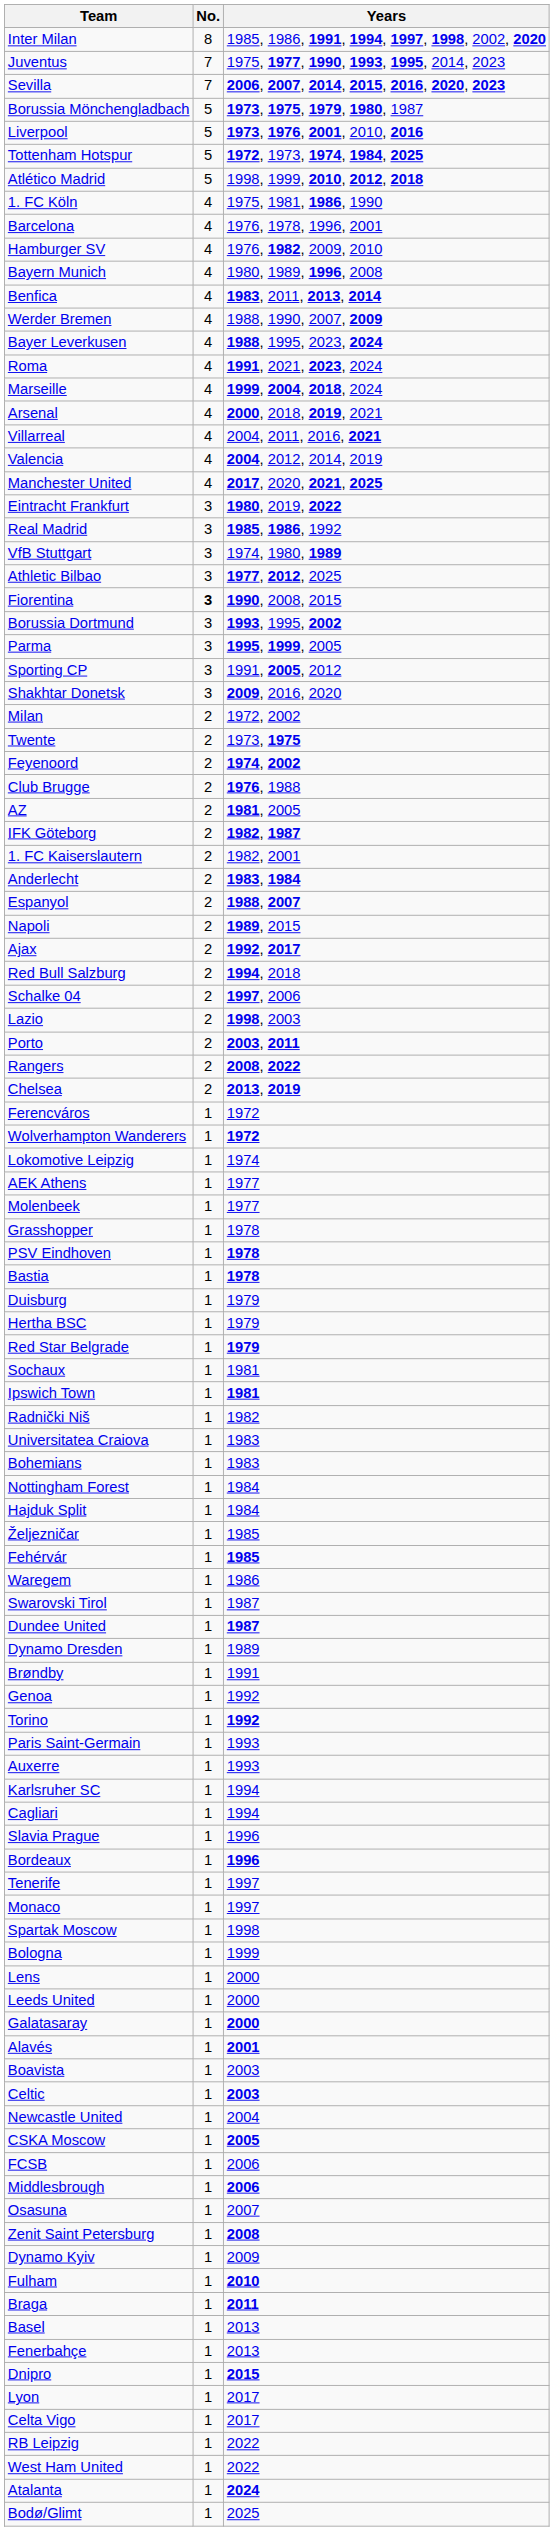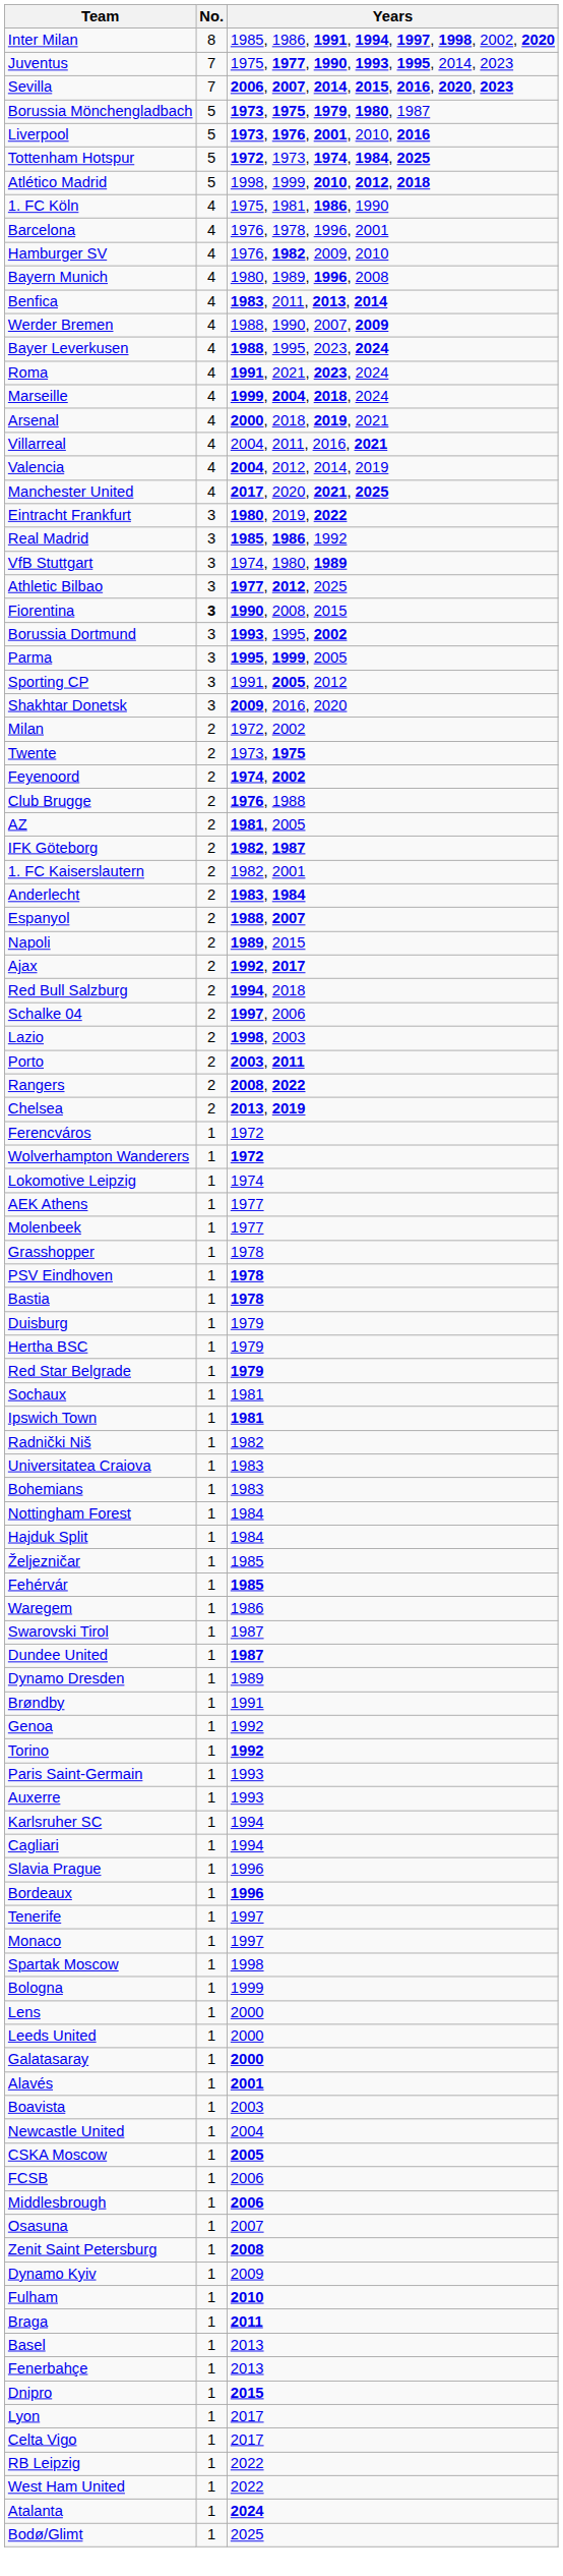 <table class="wikitable sortable">
 <tr>
 <th>Team</th>
 <th>No.</th>
 <th>Years</th>
 </tr>
 <tr>
 <td> <a href='#'>Inter Milan</a></td>
 <td align=center>8</td>
 <td><a href='#'>1985</a>, <a href='#'>1986</a>, <strong><a href='#'>1991</a></strong>, <strong><a href='#'>1994</a></strong>, <strong><a href='#'>1997</a></strong>, <strong><a href='#'>1998</a></strong>, <a href='#'>2002</a>, <strong><a href='#'>2020</a></strong></td>
 </tr>
 <tr>
 <td> <a href='#'>Juventus</a></td>
 <td align=center>7</td>
 <td><a href='#'>1975</a>, <strong><a href='#'>1977</a></strong>, <strong><a href='#'>1990</a></strong>, <strong><a href='#'>1993</a></strong>, <strong><a href='#'>1995</a></strong>, <a href='#'>2014</a>, <a href='#'>2023</a></td>
 </tr>
 <tr>
 <td> <a href='#'>Sevilla</a></td>
 <td align=center>7</td>
 <td><strong><a href='#'>2006</a></strong>, <strong><a href='#'>2007</a></strong>, <strong><a href='#'>2014</a></strong>, <strong><a href='#'>2015</a></strong>, <strong><a href='#'>2016</a></strong>, <strong><a href='#'>2020</a></strong>, <strong><a href='#'>2023</a></strong></td>
 </tr>
 <tr>
 <td> <a href='#'>Borussia Mönchengladbach</a></td>
 <td align=center>5</td>
 <td><strong><a href='#'>1973</a></strong>, <strong><a href='#'>1975</a></strong>, <strong><a href='#'>1979</a></strong>, <strong><a href='#'>1980</a></strong>, <a href='#'>1987</a></td>
 </tr>
 <tr>
 <td> <a href='#'>Liverpool</a></td>
 <td align=center>5</td>
 <td><strong><a href='#'>1973</a></strong>, <strong><a href='#'>1976</a></strong>, <strong><a href='#'>2001</a></strong>, <a href='#'>2010</a>, <strong><a href='#'>2016</a></strong></td>
 </tr>
 <tr>
 <td> <a href='#'>Tottenham Hotspur</a></td>
 <td align="center">5</td>
 <td><strong><a href='#'>1972</a></strong>, <a href='#'>1973</a>, <strong><a href='#'>1974</a></strong>, <strong><a href='#'>1984</a></strong>, <strong><a href='#'>2025</a></strong></td>
 </tr>
 <tr>
 <td> <a href='#'>Atlético Madrid</a></td>
 <td align=center>5</td>
 <td><a href='#'>1998</a>, <a href='#'>1999</a>, <strong><a href='#'>2010</a></strong>, <strong><a href='#'>2012</a></strong>, <strong><a href='#'>2018</a></strong></td>
 </tr>
 <tr>
 <td> <a href='#'>1. FC Köln</a></td>
 <td align=center>4</td>
 <td><a href='#'>1975</a>, <a href='#'>1981</a>, <strong><a href='#'>1986</a></strong>, <a href='#'>1990</a></td>
 </tr>
 <tr>
 <td> <a href='#'>Barcelona</a></td>
 <td align=center>4</td>
 <td><a href='#'>1976</a>, <a href='#'>1978</a>, <a href='#'>1996</a>, <a href='#'>2001</a></td>
 </tr>
 <tr>
 <td> <a href='#'>Hamburger SV</a></td>
 <td align=center>4</td>
 <td><a href='#'>1976</a>, <strong><a href='#'>1982</a></strong>, <a href='#'>2009</a>, <a href='#'>2010</a></td>
 </tr>
 <tr>
 <td> <a href='#'>Bayern Munich</a></td>
 <td align=center>4</td>
 <td><a href='#'>1980</a>, <a href='#'>1989</a>, <strong><a href='#'>1996</a></strong>, <a href='#'>2008</a></td>
 </tr>
 <tr>
 <td> <a href='#'>Benfica</a></td>
 <td align=center>4</td>
 <td><strong><a href='#'>1983</a></strong>, <a href='#'>2011</a>, <strong><a href='#'>2013</a></strong>, <strong><a href='#'>2014</a></strong></td>
 </tr>
 <tr>
 <td> <a href='#'>Werder Bremen</a></td>
 <td align=center>4</td>
 <td><a href='#'>1988</a>, <a href='#'>1990</a>, <a href='#'>2007</a>, <strong><a href='#'>2009</a></strong></td>
 </tr>
 <tr>
 <td> <a href='#'>Bayer Leverkusen</a></td>
 <td align=center>4</td>
 <td><strong><a href='#'>1988</a></strong>, <a href='#'>1995</a>, <a href='#'>2023</a>, <strong><a href='#'>2024</a></strong></td>
 </tr>
 <tr>
 <td> <a href='#'>Roma</a></td>
 <td align=center>4</td>
 <td><strong><a href='#'>1991</a></strong>, <a href='#'>2021</a>, <strong><a href='#'>2023</a></strong>, <a href='#'>2024</a></td>
 </tr>
 <tr>
 <td> <a href='#'>Marseille</a></td>
 <td align=center>4</td>
 <td><strong><a href='#'>1999</a></strong>, <strong><a href='#'>2004</a></strong>, <strong><a href='#'>2018</a></strong>, <a href='#'>2024</a></td>
 </tr>
 <tr>
 <td> <a href='#'>Arsenal</a></td>
 <td align=center>4</td>
 <td><strong><a href='#'>2000</a></strong>, <a href='#'>2018</a>, <strong><a href='#'>2019</a></strong>, <a href='#'>2021</a></td>
 </tr>
 <tr>
 <td> <a href='#'>Villarreal</a></td>
 <td align=center>4</td>
 <td><a href='#'>2004</a>, <a href='#'>2011</a>, <a href='#'>2016</a>, <strong><a href='#'>2021</a></strong></td>
 </tr>
 <tr>
 <td> <a href='#'>Valencia</a></td>
 <td align=center>4</td>
 <td><strong><a href='#'>2004</a></strong>, <a href='#'>2012</a>, <a href='#'>2014</a>, <a href='#'>2019</a></td>
 </tr>
 <tr>
 <td> <a href='#'>Manchester United</a></td>
 <td align=center>4</td>
 <td><strong><a href='#'>2017</a></strong>, <a href='#'>2020</a>, <strong><a href='#'>2021</a></strong>, <strong><a href='#'>2025</a></strong></td>
 </tr>
 <tr>
 <td> <a href='#'>Eintracht Frankfurt</a></td>
 <td align=center>3</td>
 <td><strong><a href='#'>1980</a></strong>, <a href='#'>2019</a>, <strong><a href='#'>2022</a></strong></td>
 </tr>
 <tr>
 <td> <a href='#'>Real Madrid</a></td>
 <td align=center>3</td>
 <td><strong><a href='#'>1985</a></strong>, <strong><a href='#'>1986</a></strong>, <a href='#'>1992</a></td>
 </tr>
 <tr>
 <td> <a href='#'>VfB Stuttgart</a></td>
 <td align=center>3</td>
 <td><a href='#'>1974</a>, <a href='#'>1980</a>, <strong><a href='#'>1989</a></strong></td>
 </tr>
 <tr>
 <td> <a href='#'>Athletic Bilbao</a></td>
 <td align="center">3</td>
 <td><strong><a href='#'>1977</a></strong>, <strong><a href='#'>2012</a></strong>, <a href='#'>2025</a></td>
 </tr>
 <tr>
 <td> <a href='#'>Fiorentina</a></td>
 <td align=center><strong>3</strong></td>
 <td><strong><a href='#'>1990</a></strong>, <a href='#'>2008</a>, <a href='#'>2015</a></td>
 </tr>
 <tr>
 <td> <a href='#'>Borussia Dortmund</a></td>
 <td align=center>3</td>
 <td><strong><a href='#'>1993</a></strong>, <a href='#'>1995</a>, <strong><a href='#'>2002</a></strong></td>
 </tr>
 <tr>
 <td> <a href='#'>Parma</a></td>
 <td align=center>3</td>
 <td><strong><a href='#'>1995</a></strong>, <strong><a href='#'>1999</a></strong>, <a href='#'>2005</a></td>
 </tr>
 <tr>
 <td> <a href='#'>Sporting CP</a></td>
 <td align=center>3</td>
 <td><a href='#'>1991</a>, <strong><a href='#'>2005</a></strong>, <a href='#'>2012</a></td>
 </tr>
 <tr>
 <td> <a href='#'>Shakhtar Donetsk</a></td>
 <td align=center>3</td>
 <td><strong><a href='#'>2009</a></strong>, <a href='#'>2016</a>, <a href='#'>2020</a></td>
 </tr>
 <tr>
 <td> <a href='#'>Milan</a></td>
 <td align=center>2</td>
 <td><a href='#'>1972</a>, <a href='#'>2002</a></td>
 </tr>
 <tr>
 <td> <a href='#'>Twente</a></td>
 <td align=center>2</td>
 <td><a href='#'>1973</a>, <strong><a href='#'>1975</a></strong></td>
 </tr>
 <tr>
 <td> <a href='#'>Feyenoord</a></td>
 <td align=center>2</td>
 <td><strong><a href='#'>1974</a></strong>, <strong><a href='#'>2002</a></strong></td>
 </tr>
 <tr>
 <td> <a href='#'>Club Brugge</a></td>
 <td align=center>2</td>
 <td><strong><a href='#'>1976</a></strong>, <a href='#'>1988</a></td>
 </tr>
 <tr>
 <td> <a href='#'>AZ</a></td>
 <td align=center>2</td>
 <td><strong><a href='#'>1981</a></strong>, <a href='#'>2005</a></td>
 </tr>
 <tr>
 <td> <a href='#'>IFK Göteborg</a></td>
 <td align=center>2</td>
 <td><strong><a href='#'>1982</a></strong>, <strong><a href='#'>1987</a></strong></td>
 </tr>
 <tr>
 <td> <a href='#'>1. FC Kaiserslautern</a></td>
 <td align=center>2</td>
 <td><a href='#'>1982</a>, <a href='#'>2001</a></td>
 </tr>
 <tr>
 <td> <a href='#'>Anderlecht</a></td>
 <td align=center>2</td>
 <td><strong><a href='#'>1983</a></strong>, <strong><a href='#'>1984</a></strong></td>
 </tr>
 <tr>
 <td> <a href='#'>Espanyol</a></td>
 <td align=center>2</td>
 <td><strong><a href='#'>1988</a></strong>, <strong><a href='#'>2007</a></strong></td>
 </tr>
 <tr>
 <td> <a href='#'>Napoli</a></td>
 <td align=center>2</td>
 <td><strong><a href='#'>1989</a></strong>, <a href='#'>2015</a></td>
 </tr>
 <tr>
 <td> <a href='#'>Ajax</a></td>
 <td align=center>2</td>
 <td><strong><a href='#'>1992</a></strong>, <strong><a href='#'>2017</a></strong></td>
 </tr>
 <tr>
 <td> <a href='#'>Red Bull Salzburg</a></td>
 <td align=center>2</td>
 <td><strong><a href='#'>1994</a></strong>, <a href='#'>2018</a></td>
 </tr>
 <tr>
 <td> <a href='#'>Schalke 04</a></td>
 <td align=center>2</td>
 <td><strong><a href='#'>1997</a></strong>, <a href='#'>2006</a></td>
 </tr>
 <tr>
 <td> <a href='#'>Lazio</a></td>
 <td align=center>2</td>
 <td><strong><a href='#'>1998</a></strong>, <a href='#'>2003</a></td>
 </tr>
 <tr>
 <td> <a href='#'>Porto</a></td>
 <td align=center>2</td>
 <td><strong><a href='#'>2003</a></strong>, <strong><a href='#'>2011</a></strong></td>
 </tr>
 <tr>
 <td> <a href='#'>Rangers</a></td>
 <td align=center>2</td>
 <td><strong><a href='#'>2008</a></strong>, <strong><a href='#'>2022</a></strong></td>
 </tr>
 <tr>
 <td> <a href='#'>Chelsea</a></td>
 <td align=center>2</td>
 <td><strong><a href='#'>2013</a></strong>, <strong><a href='#'>2019</a></strong></td>
 </tr>
 <tr>
 <td> <a href='#'>Ferencváros</a></td>
 <td align=center>1</td>
 <td><a href='#'>1972</a></td>
 </tr>
 <tr>
 <td> <a href='#'>Wolverhampton Wanderers</a></td>
 <td align=center>1</td>
 <td><strong><a href='#'>1972</a></strong></td>
 </tr>
 <tr>
 <td> <a href='#'>Lokomotive Leipzig</a></td>
 <td align=center>1</td>
 <td><a href='#'>1974</a></td>
 </tr>
 <tr>
 <td> <a href='#'>AEK Athens</a></td>
 <td align=center>1</td>
 <td><a href='#'>1977</a></td>
 </tr>
 <tr>
 <td> <a href='#'>Molenbeek</a></td>
 <td align=center>1</td>
 <td><a href='#'>1977</a></td>
 </tr>
 <tr>
 <td> <a href='#'>Grasshopper</a></td>
 <td align=center>1</td>
 <td><a href='#'>1978</a></td>
 </tr>
 <tr>
 <td> <a href='#'>PSV Eindhoven</a></td>
 <td align=center>1</td>
 <td><strong><a href='#'>1978</a></strong></td>
 </tr>
 <tr>
 <td> <a href='#'>Bastia</a></td>
 <td align=center>1</td>
 <td><strong><a href='#'>1978</a></strong></td>
 </tr>
 <tr>
 <td> <a href='#'>Duisburg</a></td>
 <td align=center>1</td>
 <td><a href='#'>1979</a></td>
 </tr>
 <tr>
 <td> <a href='#'>Hertha BSC</a></td>
 <td align=center>1</td>
 <td><a href='#'>1979</a></td>
 </tr>
 <tr>
 <td> <a href='#'>Red Star Belgrade</a></td>
 <td align=center>1</td>
 <td><strong><a href='#'>1979</a></strong></td>
 </tr>
 <tr>
 <td> <a href='#'>Sochaux</a></td>
 <td align=center>1</td>
 <td><a href='#'>1981</a></td>
 </tr>
 <tr>
 <td> <a href='#'>Ipswich Town</a></td>
 <td align=center>1</td>
 <td><strong><a href='#'>1981</a></strong></td>
 </tr>
 <tr>
 <td> <a href='#'>Radnički Niš</a></td>
 <td align=center>1</td>
 <td><a href='#'>1982</a></td>
 </tr>
 <tr>
 <td> <a href='#'>Universitatea Craiova</a></td>
 <td align=center>1</td>
 <td><a href='#'>1983</a></td>
 </tr>
 <tr>
 <td> <a href='#'>Bohemians</a></td>
 <td align=center>1</td>
 <td><a href='#'>1983</a></td>
 </tr>
 <tr>
 <td> <a href='#'>Nottingham Forest</a></td>
 <td align=center>1</td>
 <td><a href='#'>1984</a></td>
 </tr>
 <tr>
 <td> <a href='#'>Hajduk Split</a></td>
 <td align=center>1</td>
 <td><a href='#'>1984</a></td>
 </tr>
 <tr>
 <td> <a href='#'>Željezničar</a></td>
 <td align=center>1</td>
 <td><a href='#'>1985</a></td>
 </tr>
 <tr>
 <td> <a href='#'>Fehérvár</a></td>
 <td align=center>1</td>
 <td><strong><a href='#'>1985</a></strong></td>
 </tr>
 <tr>
 <td> <a href='#'>Waregem</a></td>
 <td align=center>1</td>
 <td><a href='#'>1986</a></td>
 </tr>
 <tr>
 <td> <a href='#'>Swarovski Tirol</a></td>
 <td align=center>1</td>
 <td><a href='#'>1987</a></td>
 </tr>
 <tr>
 <td> <a href='#'>Dundee United</a></td>
 <td align=center>1</td>
 <td><strong><a href='#'>1987</a></strong></td>
 </tr>
 <tr>
 <td> <a href='#'>Dynamo Dresden</a></td>
 <td align=center>1</td>
 <td><a href='#'>1989</a></td>
 </tr>
 <tr>
 <td> <a href='#'>Brøndby</a></td>
 <td align=center>1</td>
 <td><a href='#'>1991</a></td>
 </tr>
 <tr>
 <td> <a href='#'>Genoa</a></td>
 <td align=center>1</td>
 <td><a href='#'>1992</a></td>
 </tr>
 <tr>
 <td> <a href='#'>Torino</a></td>
 <td align=center>1</td>
 <td><strong><a href='#'>1992</a></strong></td>
 </tr>
 <tr>
 <td> <a href='#'>Paris Saint-Germain</a></td>
 <td align=center>1</td>
 <td><a href='#'>1993</a></td>
 </tr>
 <tr>
 <td> <a href='#'>Auxerre</a></td>
 <td align=center>1</td>
 <td><a href='#'>1993</a></td>
 </tr>
 <tr>
 <td> <a href='#'>Karlsruher SC</a></td>
 <td align=center>1</td>
 <td><a href='#'>1994</a></td>
 </tr>
 <tr>
 <td> <a href='#'>Cagliari</a></td>
 <td align=center>1</td>
 <td><a href='#'>1994</a></td>
 </tr>
 <tr>
 <td> <a href='#'>Slavia Prague</a></td>
 <td align=center>1</td>
 <td><a href='#'>1996</a></td>
 </tr>
 <tr>
 <td> <a href='#'>Bordeaux</a></td>
 <td align=center>1</td>
 <td><strong><a href='#'>1996</a></strong></td>
 </tr>
 <tr>
 <td> <a href='#'>Tenerife</a></td>
 <td align=center>1</td>
 <td><a href='#'>1997</a></td>
 </tr>
 <tr>
 <td> <a href='#'>Monaco</a></td>
 <td align=center>1</td>
 <td><a href='#'>1997</a></td>
 </tr>
 <tr>
 <td> <a href='#'>Spartak Moscow</a></td>
 <td align=center>1</td>
 <td><a href='#'>1998</a></td>
 </tr>
 <tr>
 <td> <a href='#'>Bologna</a></td>
 <td align=center>1</td>
 <td><a href='#'>1999</a></td>
 </tr>
 <tr>
 <td> <a href='#'>Lens</a></td>
 <td align=center>1</td>
 <td><a href='#'>2000</a></td>
 </tr>
 <tr>
 <td> <a href='#'>Leeds United</a></td>
 <td align=center>1</td>
 <td><a href='#'>2000</a></td>
 </tr>
 <tr>
 <td> <a href='#'>Galatasaray</a></td>
 <td align=center>1</td>
 <td><strong><a href='#'>2000</a></strong></td>
 </tr>
 <tr>
 <td> <a href='#'>Alavés</a></td>
 <td align=center>1</td>
 <td><strong><a href='#'>2001</a></strong></td>
 </tr>
 <tr>
 <td> <a href='#'>Boavista</a></td>
 <td align=center>1</td>
 <td><a href='#'>2003</a></td>
 </tr>
 <tr>
-<td> <a href='#'>Celtic</a></td>
-<td align=center>1</td>
-<td><strong><a href='#'>2003</a></strong></td>
-</tr>
-<tr>
 <td> <a href='#'>Newcastle United</a></td>
 <td align=center>1</td>
 <td><a href='#'>2004</a></td>
 </tr>
 <tr>
 <td> <a href='#'>CSKA Moscow</a></td>
 <td align=center>1</td>
 <td><strong><a href='#'>2005</a></strong></td>
 </tr>
 <tr>
 <td> <a href='#'>FCSB</a></td>
 <td align=center>1</td>
 <td><a href='#'>2006</a></td>
 </tr>
 <tr>
 <td> <a href='#'>Middlesbrough</a></td>
 <td align=center>1</td>
 <td><strong><a href='#'>2006</a></strong></td>
 </tr>
 <tr>
 <td> <a href='#'>Osasuna</a></td>
 <td align=center>1</td>
 <td><a href='#'>2007</a></td>
 </tr>
 <tr>
 <td> <a href='#'>Zenit Saint Petersburg</a></td>
 <td align=center>1</td>
 <td><strong><a href='#'>2008</a></strong></td>
 </tr>
 <tr>
 <td> <a href='#'>Dynamo Kyiv</a></td>
 <td align=center>1</td>
 <td><a href='#'>2009</a></td>
 </tr>
 <tr>
 <td> <a href='#'>Fulham</a></td>
 <td align=center>1</td>
 <td><strong><a href='#'>2010</a></strong></td>
 </tr>
 <tr>
 <td> <a href='#'>Braga</a></td>
 <td align=center>1</td>
 <td><strong><a href='#'>2011</a></strong></td>
 </tr>
 <tr>
 <td> <a href='#'>Basel</a></td>
 <td align=center>1</td>
 <td><a href='#'>2013</a></td>
 </tr>
 <tr>
 <td> <a href='#'>Fenerbahçe</a></td>
 <td align=center>1</td>
 <td><a href='#'>2013</a></td>
 </tr>
 <tr>
 <td> <a href='#'>Dnipro</a></td>
 <td align=center>1</td>
 <td><strong><a href='#'>2015</a></strong></td>
 </tr>
 <tr>
 <td> <a href='#'>Lyon</a></td>
 <td align=center>1</td>
 <td><a href='#'>2017</a></td>
 </tr>
 <tr>
 <td> <a href='#'>Celta Vigo</a></td>
 <td align=center>1</td>
 <td><a href='#'>2017</a></td>
 </tr>
 <tr>
 <td> <a href='#'>RB Leipzig</a></td>
 <td align=center>1</td>
 <td><a href='#'>2022</a></td>
 </tr>
 <tr>
 <td> <a href='#'>West Ham United</a></td>
 <td align=center>1</td>
 <td><a href='#'>2022</a></td>
 </tr>
 <tr>
 <td> <a href='#'>Atalanta</a></td>
 <td align=center>1</td>
 <td><strong><a href='#'>2024</a></strong></td>
 </tr>
 <tr>
 <td> <a href='#'>Bodø/Glimt</a></td>
 <td align=center>1</td>
 <td><a href='#'>2025</a></td>
 </tr>
 </table>
